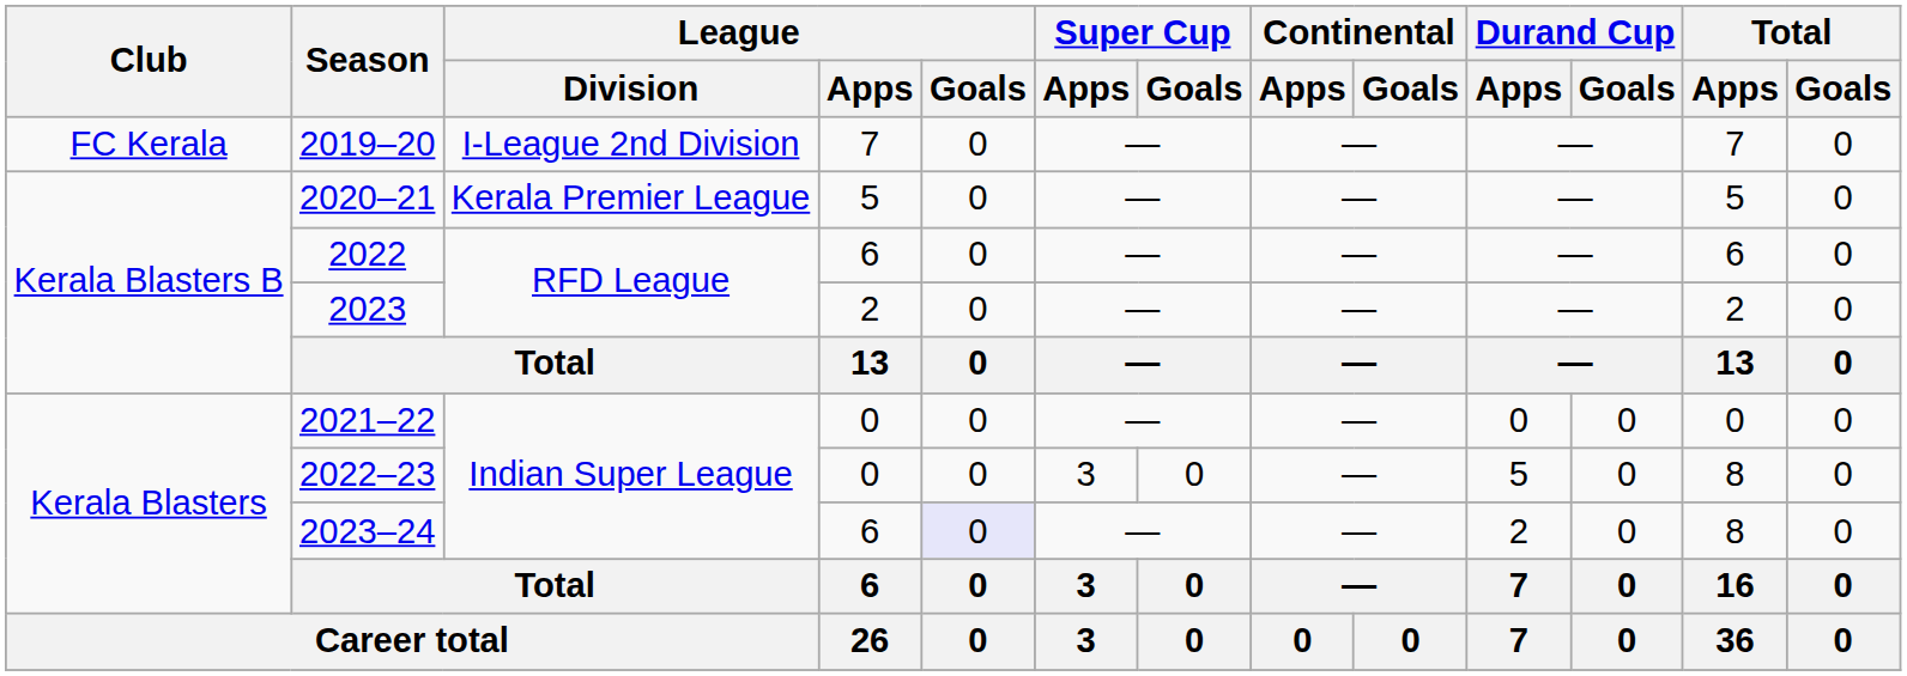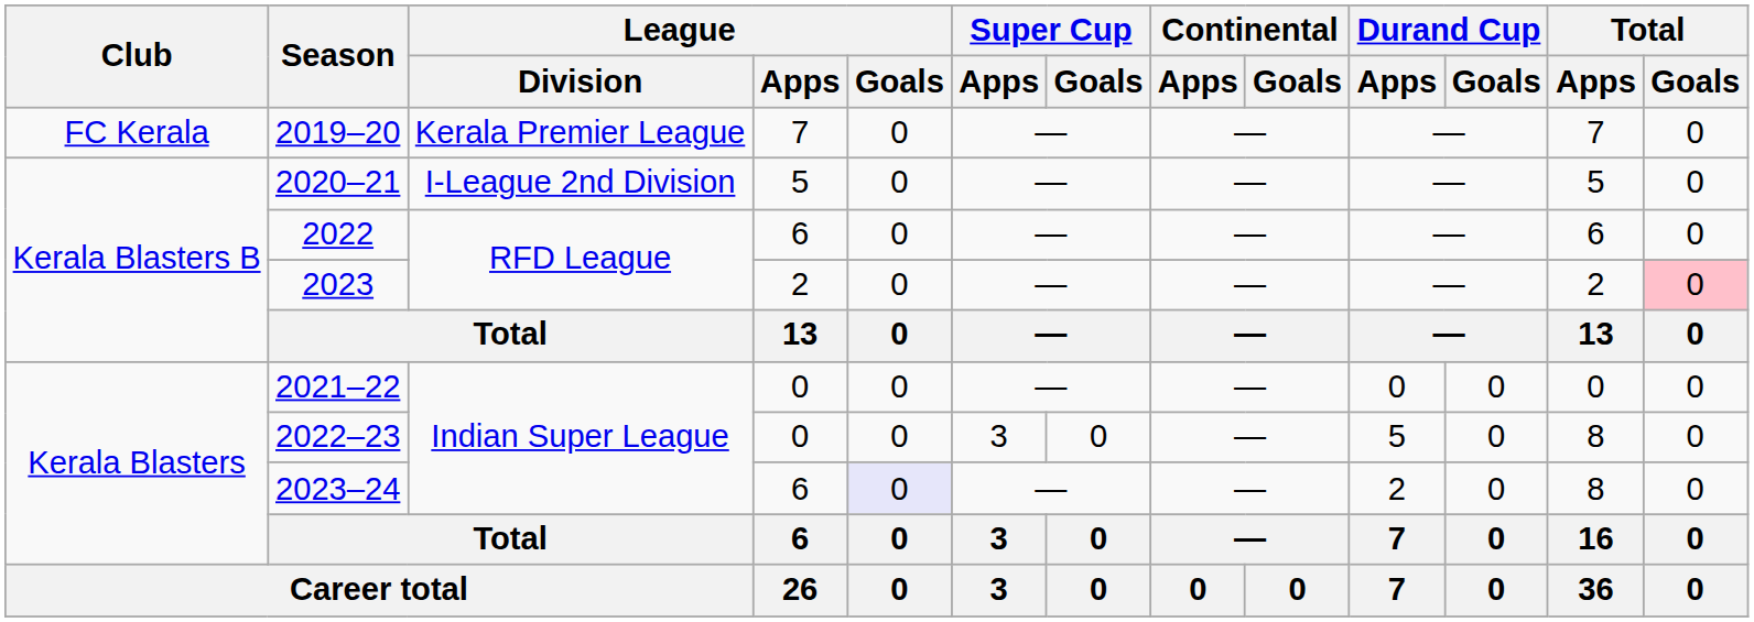 <table class="wikitable" style="text-align: center;">
 <tr>
 <th rowspan="2">Club</th>
 <th rowspan="2">Season</th>
 <th colspan="3">League</th>
 <th colspan="2"><a href='#'>Super Cup</a></th>
 <th colspan="2">Continental</th>
 <th colspan="2"><a href='#'>Durand Cup</a></th>
 <th colspan="2">Total</th>
 </tr>
 <tr>
 <th>Division</th>
 <th>Apps</th>
 <th>Goals</th>
 <th>Apps</th>
 <th>Goals</th>
 <th>Apps</th>
 <th>Goals</th>
 <th>Apps</th>
 <th>Goals</th>
 <th>Apps</th>
 <th>Goals</th>
 </tr>
 <tr>
 <td><a href='#'>FC Kerala</a></td>
 <td><a href='#'>2019–20</a></td>
-<td rowspan="1"><a href='#'>I-League 2nd Division</a></td>
+<td><a href='#'>Kerala Premier League</a></td>
 <td>7</td>
 <td>0</td>
 <td colspan="2">—</td>
 <td colspan="2">—</td>
 <td colspan="2">—</td>
 <td>7</td>
 <td>0</td>
 </tr>
 <tr>
 <td rowspan="4"><a href='#'>Kerala Blasters B</a></td>
 <td><a href='#'>2020–21</a></td>
-<td><a href='#'>Kerala Premier League</a></td>
+<td rowspan="1"><a href='#'>I-League 2nd Division</a></td>
 <td>5</td>
 <td>0</td>
 <td colspan="2">—</td>
 <td colspan="2">—</td>
 <td colspan="2">—</td>
 <td>5</td>
 <td>0</td>
 </tr>
 <tr>
 <td><a href='#'>2022</a></td>
 <td rowspan="2"><a href='#'>RFD League</a></td>
 <td>6</td>
 <td>0</td>
 <td colspan="2">—</td>
 <td colspan="2">—</td>
 <td colspan="2">—</td>
 <td>6</td>
 <td>0</td>
 </tr>
 <tr>
 <td><a href='#'>2023</a></td>
 <td>2</td>
 <td>0</td>
 <td colspan="2">—</td>
 <td colspan="2">—</td>
 <td colspan="2">—</td>
 <td>2</td>
-<td>0</td>
+<td style="background: pink;">0</td>
 </tr>
 <tr>
 <th colspan="2">Total</th>
 <th>13</th>
 <th>0</th>
 <th colspan="2">—</th>
 <th colspan="2">—</th>
 <th colspan="2">—</th>
 <th>13</th>
 <th>0</th>
 </tr>
 <tr>
 <td rowspan="4"><a href='#'>Kerala Blasters</a></td>
 <td><a href='#'>2021–22</a></td>
 <td rowspan="3"><a href='#'>Indian Super League</a></td>
 <td>0</td>
 <td>0</td>
 <td colspan="2">—</td>
 <td colspan="2">—</td>
 <td>0</td>
 <td>0</td>
 <td>0</td>
 <td>0</td>
 </tr>
 <tr>
 <td><a href='#'>2022–23</a></td>
 <td>0</td>
 <td>0</td>
 <td>3</td>
 <td>0</td>
 <td colspan="2">—</td>
 <td>5</td>
 <td>0</td>
 <td>8</td>
 <td>0</td>
 </tr>
 <tr>
 <td><a href='#'>2023–24</a></td>
 <td>6</td>
 <td style="background: lavender;">0</td>
 <td colspan="2">—</td>
 <td colspan="2">—</td>
 <td>2</td>
 <td>0</td>
 <td>8</td>
 <td>0</td>
 </tr>
 <tr>
 <th colspan="2">Total</th>
 <th>6</th>
 <th>0</th>
 <th>3</th>
 <th>0</th>
 <th colspan="2">—</th>
 <th>7</th>
 <th>0</th>
 <th>16</th>
 <th>0</th>
 </tr>
 <tr>
 <th colspan="3">Career total</th>
 <th>26</th>
 <th>0</th>
 <th>3</th>
 <th>0</th>
 <th>0</th>
 <th>0</th>
 <th>7</th>
 <th>0</th>
 <th>36</th>
 <th>0</th>
 </tr>
 </table>
